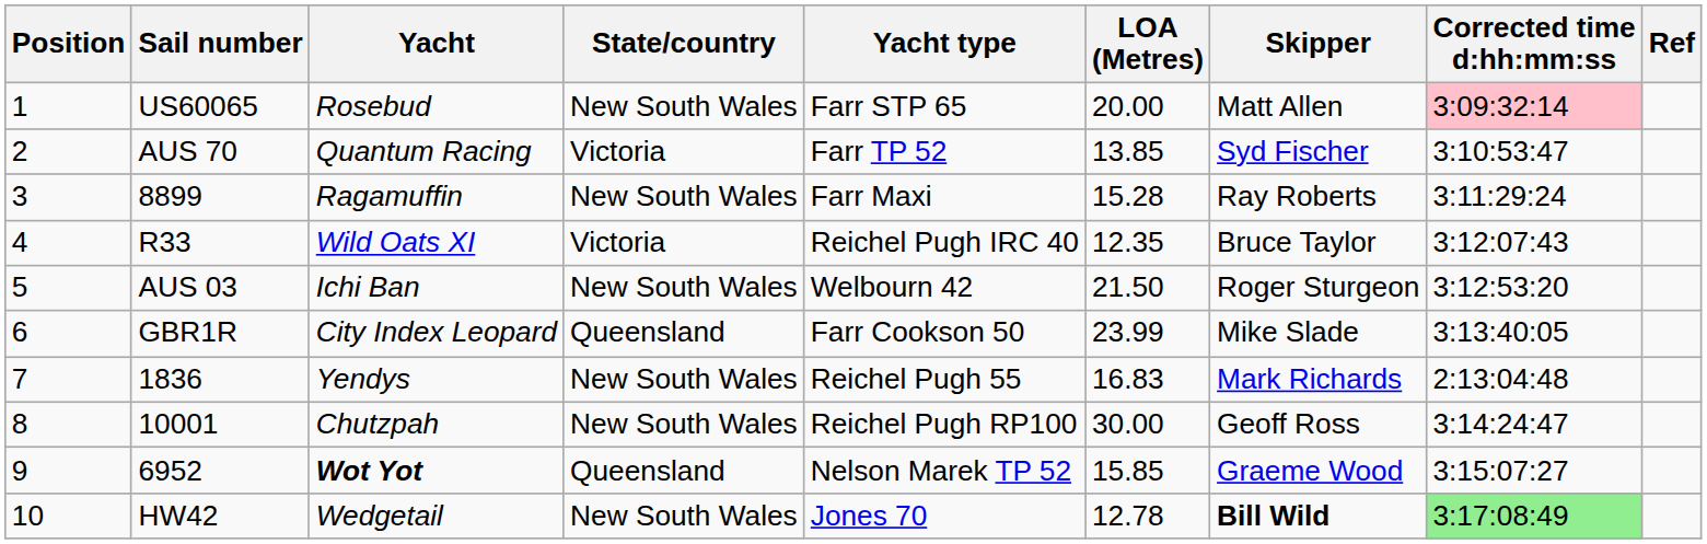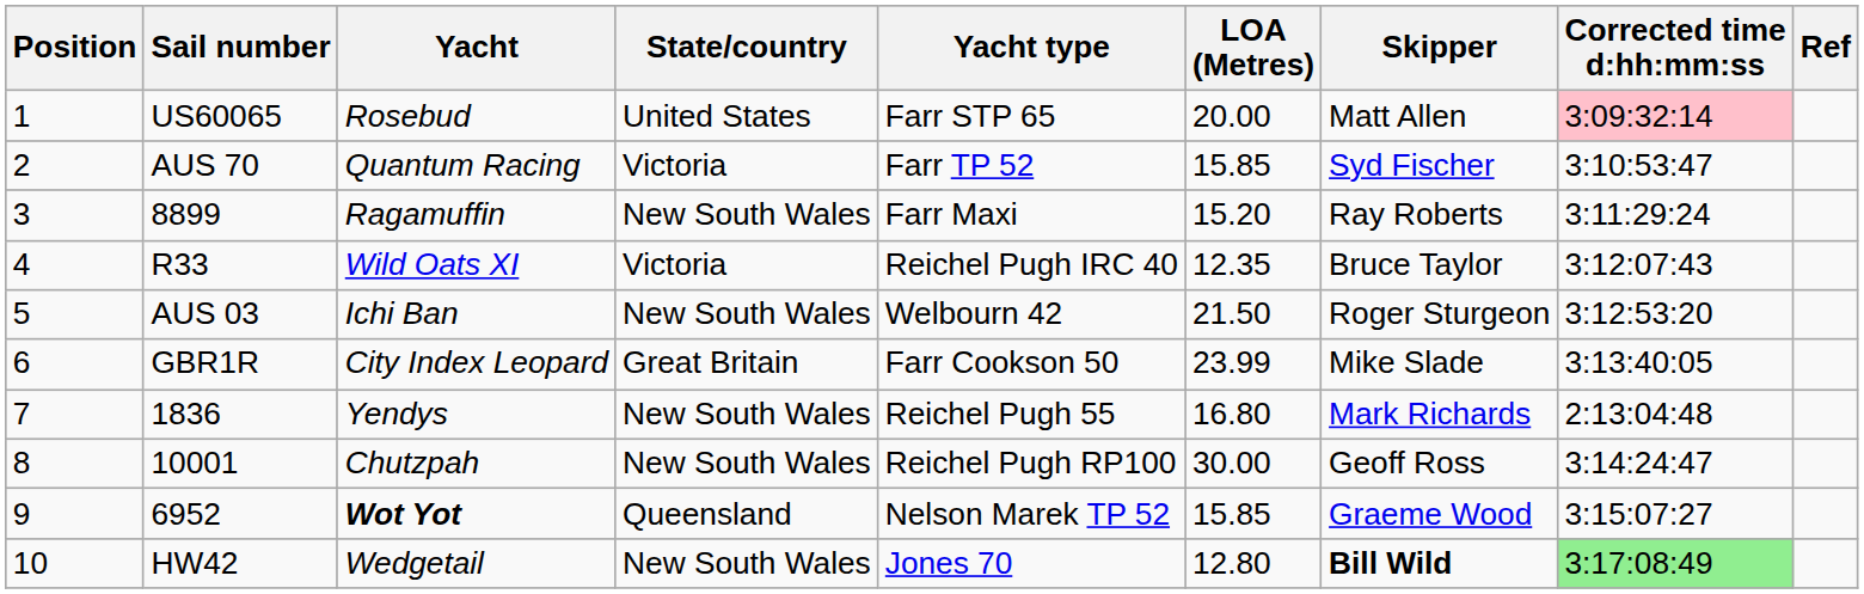 <table class="wikitable">
 <tr>
 <th>Position</th>
 <th>Sail number</th>
 <th>Yacht</th>
 <th>State/country</th>
 <th>Yacht type</th>
 <th>LOA <br>(Metres)</th>
 <th>Skipper</th>
 <th>Corrected time <br>d:hh:mm:ss</th>
 <th>Ref</th>
 </tr>
 <tr>
 <td>1</td>
 <td>US60065</td>
 <td><em>Rosebud</em></td>
-<td> New South Wales</td>
+<td> United States</td>
 <td>Farr STP 65</td>
 <td>20.00</td>
 <td>Matt Allen</td>
 <td style="background: pink;">3:09:32:14</td>
 <td></td>
 </tr>
 <tr>
 <td>2</td>
 <td>AUS 70</td>
 <td><em>Quantum Racing</em></td>
 <td> Victoria</td>
 <td>Farr <a href='#'>TP 52</a></td>
-<td>13.85</td>
+<td>15.85</td>
 <td><a href='#'>Syd Fischer</a></td>
 <td>3:10:53:47</td>
 <td></td>
 </tr>
 <tr>
 <td>3</td>
 <td>8899</td>
 <td><em>Ragamuffin</em></td>
 <td> New South Wales</td>
 <td>Farr Maxi</td>
-<td>15.28</td>
+<td>15.20</td>
 <td>Ray Roberts</td>
 <td>3:11:29:24</td>
 <td></td>
 </tr>
 <tr>
 <td>4</td>
 <td>R33</td>
 <td><em><a href='#'>Wild Oats XI</a></em></td>
 <td> Victoria</td>
 <td>Reichel Pugh IRC 40</td>
 <td>12.35</td>
 <td>Bruce Taylor</td>
 <td>3:12:07:43</td>
 <td></td>
 </tr>
 <tr>
 <td>5</td>
 <td>AUS 03</td>
 <td><em>Ichi Ban</em></td>
 <td> New South Wales</td>
 <td>Welbourn 42</td>
 <td>21.50</td>
 <td>Roger Sturgeon</td>
 <td>3:12:53:20</td>
 <td></td>
 </tr>
 <tr>
 <td>6</td>
 <td>GBR1R</td>
 <td><em>City Index Leopard</em></td>
-<td> Queensland</td>
+<td> Great Britain</td>
 <td>Farr Cookson 50</td>
 <td>23.99</td>
 <td>Mike Slade</td>
 <td>3:13:40:05</td>
 <td></td>
 </tr>
 <tr>
 <td>7</td>
 <td>1836</td>
 <td><em>Yendys</em></td>
 <td> New South Wales</td>
 <td>Reichel Pugh 55</td>
-<td>16.83</td>
+<td>16.80</td>
 <td><a href='#'>Mark Richards</a></td>
 <td>2:13:04:48</td>
 <td></td>
 </tr>
 <tr>
 <td>8</td>
 <td>10001</td>
 <td><em>Chutzpah</em></td>
 <td> New South Wales</td>
 <td>Reichel Pugh RP100</td>
 <td>30.00</td>
 <td>Geoff Ross</td>
 <td>3:14:24:47</td>
 <td></td>
 </tr>
 <tr>
 <td>9</td>
 <td>6952</td>
 <td><strong><em>Wot Yot</em></strong></td>
 <td> Queensland</td>
 <td>Nelson Marek <a href='#'>TP 52</a></td>
 <td>15.85</td>
 <td><a href='#'>Graeme Wood</a></td>
 <td>3:15:07:27</td>
 <td></td>
 </tr>
 <tr>
 <td>10</td>
 <td>HW42</td>
 <td><em>Wedgetail</em></td>
 <td> New South Wales</td>
 <td><a href='#'>Jones 70</a></td>
-<td>12.78</td>
+<td>12.80</td>
 <td><strong>Bill Wild</strong></td>
 <td style="background: lightgreen;">3:17:08:49</td>
 <td></td>
 </tr>
 </table>
